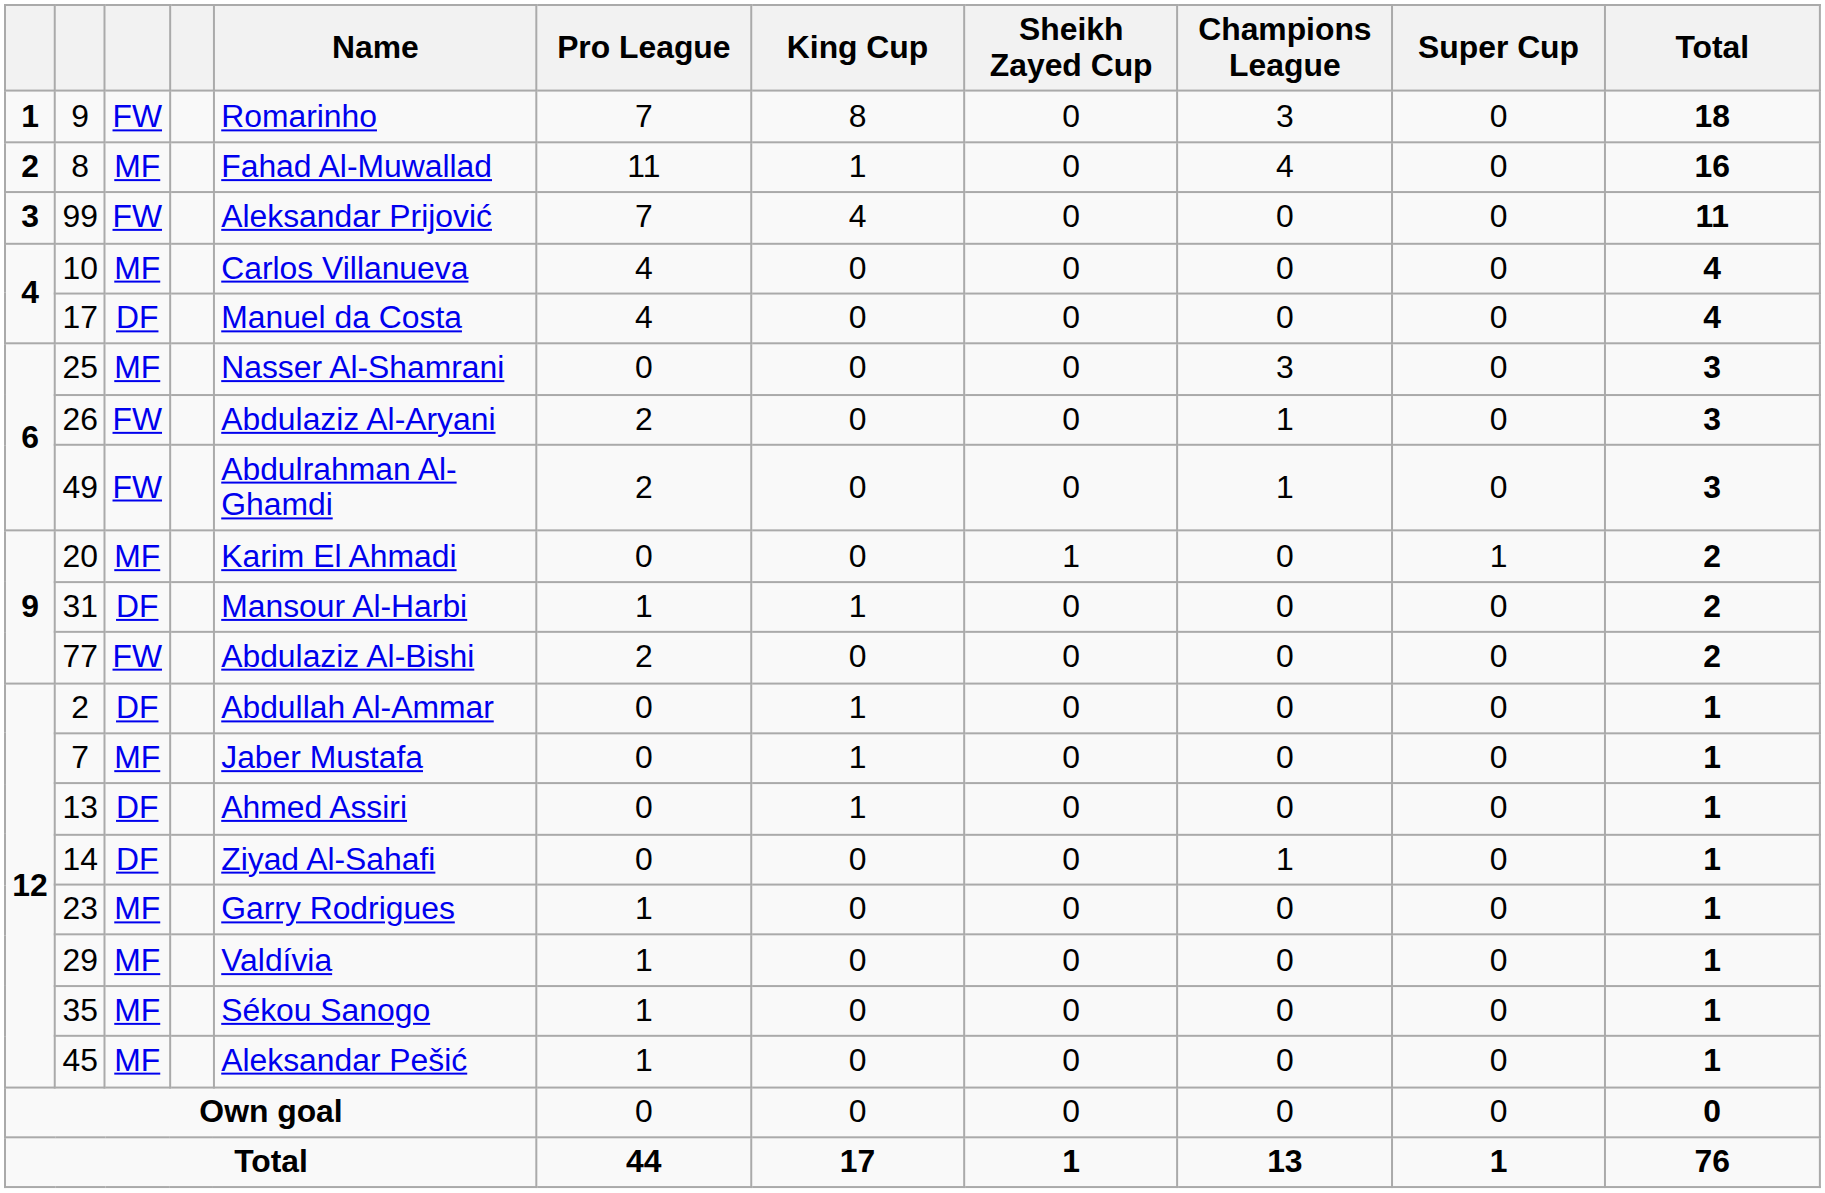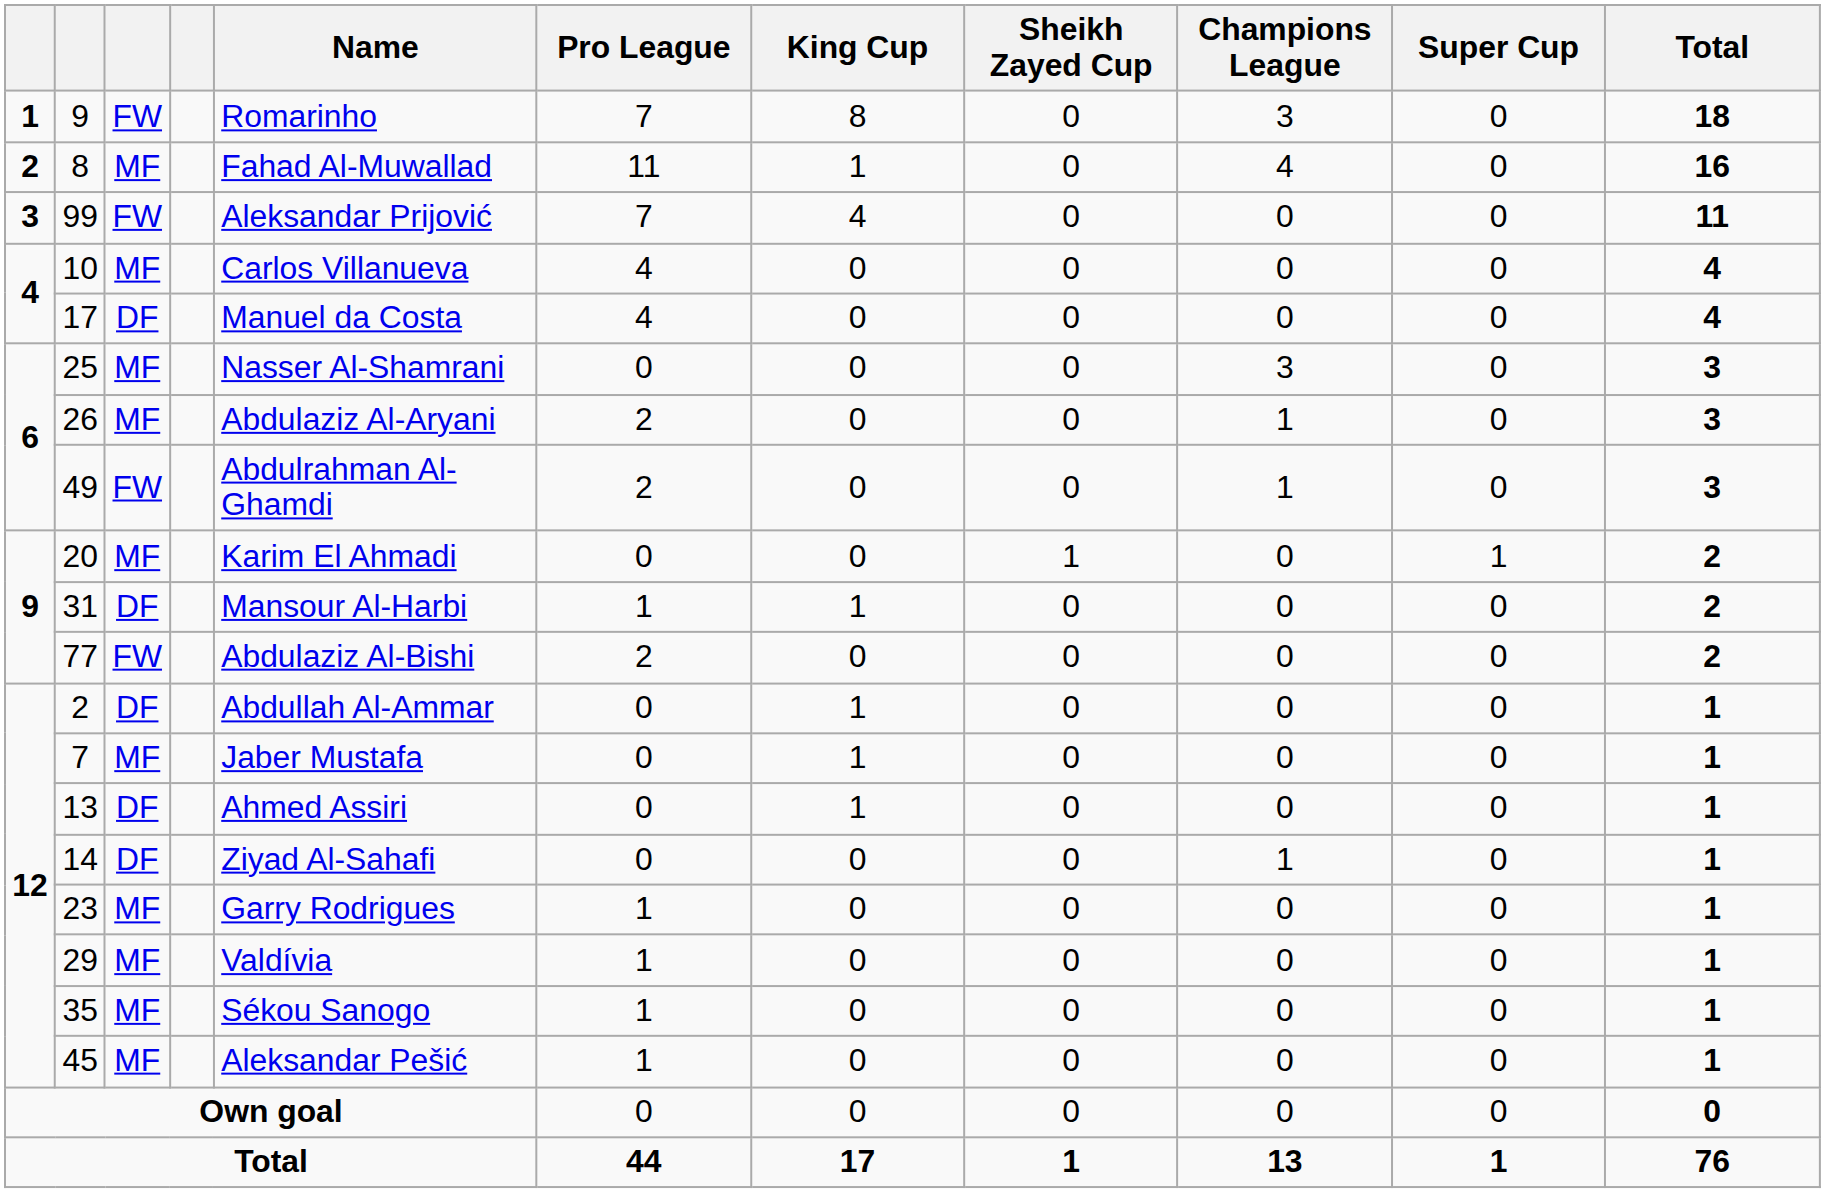 <table class="wikitable" style="text-align:center">
 <tr>
 <th width=15></th>
 <th width=15></th>
 <th width=15></th>
 <th width=15></th>
 <th width=155>Name</th>
 <th width=100>Pro League</th>
 <th width=100>King Cup</th>
 <th width=100>Sheikh Zayed Cup</th>
 <th width=100>Champions League</th>
 <th width=100>Super Cup</th>
 <th width=100>Total</th>
 </tr>
 <tr>
 <td><strong>1</strong></td>
 <td>9</td>
 <td><a href='#'>FW</a></td>
 <td></td>
 <td align=left><a href='#'>Romarinho</a></td>
 <td>7</td>
 <td>8</td>
 <td>0</td>
 <td>3</td>
 <td>0</td>
 <td><strong>18</strong></td>
 </tr>
 <tr>
 <td><strong>2</strong></td>
 <td>8</td>
 <td><a href='#'>MF</a></td>
 <td></td>
 <td align=left><a href='#'>Fahad Al-Muwallad</a></td>
 <td>11</td>
 <td>1</td>
 <td>0</td>
 <td>4</td>
 <td>0</td>
 <td><strong>16</strong></td>
 </tr>
 <tr>
 <td><strong>3</strong></td>
 <td>99</td>
 <td><a href='#'>FW</a></td>
 <td></td>
 <td align=left><a href='#'>Aleksandar Prijović</a></td>
 <td>7</td>
 <td>4</td>
 <td>0</td>
 <td>0</td>
 <td>0</td>
 <td><strong>11</strong></td>
 </tr>
 <tr>
 <td rowspan=2><strong>4</strong></td>
 <td>10</td>
 <td><a href='#'>MF</a></td>
 <td></td>
 <td align=left><a href='#'>Carlos Villanueva</a></td>
 <td>4</td>
 <td>0</td>
 <td>0</td>
 <td>0</td>
 <td>0</td>
 <td><strong>4</strong></td>
 </tr>
 <tr>
 <td>17</td>
 <td><a href='#'>DF</a></td>
 <td></td>
 <td align=left><a href='#'>Manuel da Costa</a></td>
 <td>4</td>
 <td>0</td>
 <td>0</td>
 <td>0</td>
 <td>0</td>
 <td><strong>4</strong></td>
 </tr>
 <tr>
 <td rowspan=3><strong>6</strong></td>
 <td>25</td>
 <td><a href='#'>MF</a></td>
 <td></td>
 <td align=left><a href='#'>Nasser Al-Shamrani</a></td>
 <td>0</td>
 <td>0</td>
 <td>0</td>
 <td>3</td>
 <td>0</td>
 <td><strong>3</strong></td>
 </tr>
 <tr>
 <td>26</td>
-<td><a href='#'>FW</a></td>
+<td><a href='#'>MF</a></td>
 <td></td>
 <td align=left><a href='#'>Abdulaziz Al-Aryani</a></td>
 <td>2</td>
 <td>0</td>
 <td>0</td>
 <td>1</td>
 <td>0</td>
 <td><strong>3</strong></td>
 </tr>
 <tr>
 <td>49</td>
 <td><a href='#'>FW</a></td>
 <td></td>
 <td align=left><a href='#'>Abdulrahman Al-Ghamdi</a></td>
 <td>2</td>
 <td>0</td>
 <td>0</td>
 <td>1</td>
 <td>0</td>
 <td><strong>3</strong></td>
 </tr>
 <tr>
 <td rowspan=3><strong>9</strong></td>
 <td>20</td>
 <td><a href='#'>MF</a></td>
 <td></td>
 <td align=left><a href='#'>Karim El Ahmadi</a></td>
 <td>0</td>
 <td>0</td>
 <td>1</td>
 <td>0</td>
 <td>1</td>
 <td><strong>2</strong></td>
 </tr>
 <tr>
 <td>31</td>
 <td><a href='#'>DF</a></td>
 <td></td>
 <td align=left><a href='#'>Mansour Al-Harbi</a></td>
 <td>1</td>
 <td>1</td>
 <td>0</td>
 <td>0</td>
 <td>0</td>
 <td><strong>2</strong></td>
 </tr>
 <tr>
 <td>77</td>
 <td><a href='#'>FW</a></td>
 <td></td>
 <td align=left><a href='#'>Abdulaziz Al-Bishi</a></td>
 <td>2</td>
 <td>0</td>
 <td>0</td>
 <td>0</td>
 <td>0</td>
 <td><strong>2</strong></td>
 </tr>
 <tr>
 <td rowspan=8><strong>12</strong></td>
 <td>2</td>
 <td><a href='#'>DF</a></td>
 <td></td>
 <td align=left><a href='#'>Abdullah Al-Ammar</a></td>
 <td>0</td>
 <td>1</td>
 <td>0</td>
 <td>0</td>
 <td>0</td>
 <td><strong>1</strong></td>
 </tr>
 <tr>
 <td>7</td>
 <td><a href='#'>MF</a></td>
 <td></td>
 <td align=left><a href='#'>Jaber Mustafa</a></td>
 <td>0</td>
 <td>1</td>
 <td>0</td>
 <td>0</td>
 <td>0</td>
 <td><strong>1</strong></td>
 </tr>
 <tr>
 <td>13</td>
 <td><a href='#'>DF</a></td>
 <td></td>
 <td align=left><a href='#'>Ahmed Assiri</a></td>
 <td>0</td>
 <td>1</td>
 <td>0</td>
 <td>0</td>
 <td>0</td>
 <td><strong>1</strong></td>
 </tr>
 <tr>
 <td>14</td>
 <td><a href='#'>DF</a></td>
 <td></td>
 <td align=left><a href='#'>Ziyad Al-Sahafi</a></td>
 <td>0</td>
 <td>0</td>
 <td>0</td>
 <td>1</td>
 <td>0</td>
 <td><strong>1</strong></td>
 </tr>
 <tr>
 <td>23</td>
 <td><a href='#'>MF</a></td>
 <td></td>
 <td align=left><a href='#'>Garry Rodrigues</a></td>
 <td>1</td>
 <td>0</td>
 <td>0</td>
 <td>0</td>
 <td>0</td>
 <td><strong>1</strong></td>
 </tr>
 <tr>
 <td>29</td>
 <td><a href='#'>MF</a></td>
 <td></td>
 <td align=left><a href='#'>Valdívia</a></td>
 <td>1</td>
 <td>0</td>
 <td>0</td>
 <td>0</td>
 <td>0</td>
 <td><strong>1</strong></td>
 </tr>
 <tr>
 <td>35</td>
 <td><a href='#'>MF</a></td>
 <td></td>
 <td align=left><a href='#'>Sékou Sanogo</a></td>
 <td>1</td>
 <td>0</td>
 <td>0</td>
 <td>0</td>
 <td>0</td>
 <td><strong>1</strong></td>
 </tr>
 <tr>
 <td>45</td>
 <td><a href='#'>MF</a></td>
 <td></td>
 <td align=left><a href='#'>Aleksandar Pešić</a></td>
 <td>1</td>
 <td>0</td>
 <td>0</td>
 <td>0</td>
 <td>0</td>
 <td><strong>1</strong></td>
 </tr>
 <tr>
 <td colspan=5><strong>Own goal</strong></td>
 <td>0</td>
 <td>0</td>
 <td>0</td>
 <td>0</td>
 <td>0</td>
 <td><strong>0</strong></td>
 </tr>
 <tr>
 <td colspan=5><strong>Total</strong></td>
 <td><strong>44</strong></td>
 <td><strong>17</strong></td>
 <td><strong>1</strong></td>
 <td><strong>13</strong></td>
 <td><strong>1</strong></td>
 <td><strong>76</strong></td>
 </tr>
 </table>
